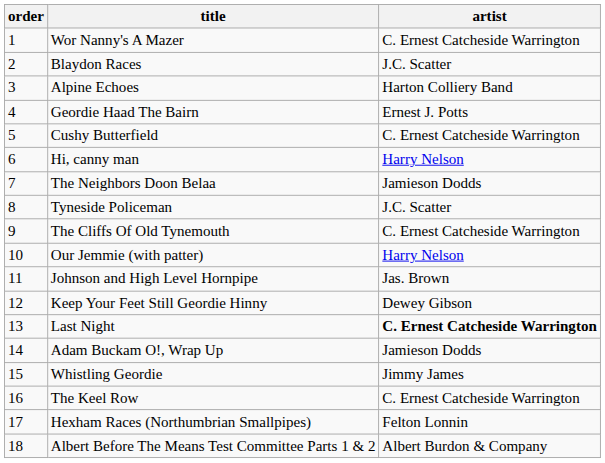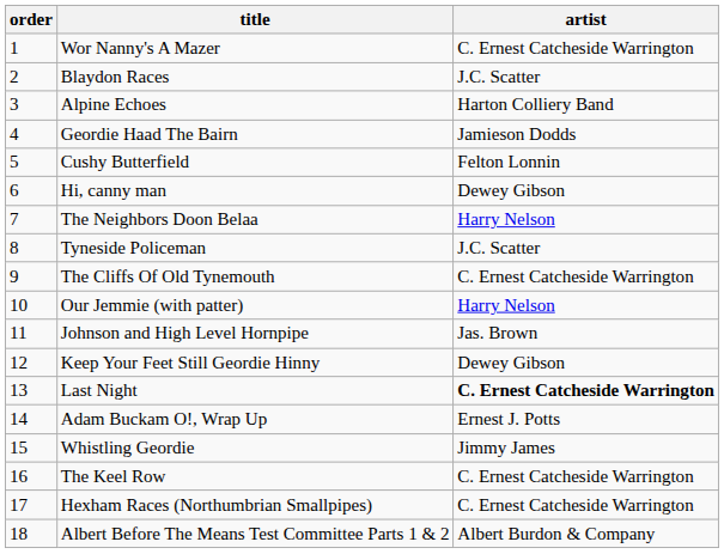 <table class="wikitable">
 <tr>
 <th>order</th>
 <th>title</th>
 <th>artist</th>
 </tr>
 <tr>
 <td>1</td>
 <td>Wor Nanny's A Mazer</td>
 <td>C. Ernest Catcheside Warrington</td>
 </tr>
 <tr>
 <td>2</td>
 <td>Blaydon Races</td>
 <td>J.C. Scatter</td>
 </tr>
 <tr>
 <td>3</td>
 <td>Alpine Echoes</td>
 <td>Harton Colliery Band</td>
 </tr>
 <tr>
 <td>4</td>
 <td>Geordie Haad The Bairn</td>
-<td>Ernest J. Potts</td>
+<td>Jamieson Dodds</td>
 </tr>
 <tr>
 <td>5</td>
 <td>Cushy Butterfield</td>
-<td>C. Ernest Catcheside Warrington</td>
+<td>Felton Lonnin</td>
 </tr>
 <tr>
 <td>6</td>
 <td>Hi, canny man</td>
-<td><a href='#'>Harry Nelson</a></td>
+<td>Dewey Gibson</td>
 </tr>
 <tr>
 <td>7</td>
 <td>The Neighbors Doon Belaa</td>
-<td>Jamieson Dodds</td>
+<td><a href='#'>Harry Nelson</a></td>
 </tr>
 <tr>
 <td>8</td>
 <td>Tyneside Policeman</td>
 <td>J.C. Scatter</td>
 </tr>
 <tr>
 <td>9</td>
 <td>The Cliffs Of Old Tynemouth</td>
 <td>C. Ernest Catcheside Warrington</td>
 </tr>
 <tr>
 <td>10</td>
 <td>Our Jemmie (with patter)</td>
 <td><a href='#'>Harry Nelson</a></td>
 </tr>
 <tr>
 <td>11</td>
 <td>Johnson and High Level Hornpipe</td>
 <td>Jas. Brown</td>
 </tr>
 <tr>
 <td>12</td>
 <td>Keep Your Feet Still Geordie Hinny</td>
 <td>Dewey Gibson</td>
 </tr>
 <tr>
 <td>13</td>
 <td>Last Night</td>
 <td><strong>C. Ernest Catcheside Warrington</strong></td>
 </tr>
 <tr>
 <td>14</td>
 <td>Adam Buckam O!, Wrap Up</td>
-<td>Jamieson Dodds</td>
+<td>Ernest J. Potts</td>
 </tr>
 <tr>
 <td>15</td>
 <td>Whistling Geordie</td>
 <td>Jimmy James</td>
 </tr>
 <tr>
 <td>16</td>
 <td>The Keel Row</td>
 <td>C. Ernest Catcheside Warrington</td>
 </tr>
 <tr>
 <td>17</td>
 <td>Hexham Races (Northumbrian Smallpipes)</td>
-<td>Felton Lonnin</td>
+<td>C. Ernest Catcheside Warrington</td>
 </tr>
 <tr>
 <td>18</td>
 <td>Albert Before The Means Test Committee Parts 1 & 2</td>
 <td>Albert Burdon & Company</td>
 </tr>
 </table>
